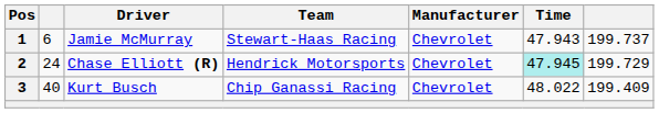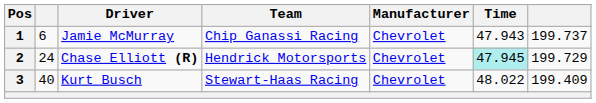 <table class="wikitable" style="font-size:95%">
 <tr>
 <th>Pos</th>
 <th></th>
 <th>Driver</th>
 <th>Team</th>
 <th>Manufacturer</th>
 <th>Time</th>
 <th></th>
 </tr>
 <tr>
 <th>1</th>
 <td>6</td>
 <td><a href='#'>Jamie McMurray</a></td>
-<td><a href='#'>Stewart-Haas Racing</a></td>
+<td><a href='#'>Chip Ganassi Racing</a></td>
 <td><a href='#'>Chevrolet</a></td>
 <td>47.943</td>
 <td>199.737</td>
 </tr>
 <tr>
 <th>2</th>
 <td>24</td>
 <td><a href='#'>Chase Elliott</a> <strong>(R)</strong></td>
 <td><a href='#'>Hendrick Motorsports</a></td>
 <td><a href='#'>Chevrolet</a></td>
 <td style="background: paleturquoise;">47.945</td>
 <td>199.729</td>
 </tr>
 <tr>
 <th>3</th>
 <td>40</td>
 <td><a href='#'>Kurt Busch</a></td>
-<td><a href='#'>Chip Ganassi Racing</a></td>
+<td><a href='#'>Stewart-Haas Racing</a></td>
 <td><a href='#'>Chevrolet</a></td>
 <td>48.022</td>
 <td>199.409</td>
 </tr>
 <tr>
 <th colspan="7"></th>
 </tr>
 </table>
